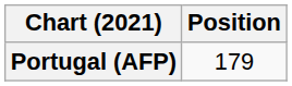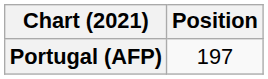 <table class="wikitable plainrowheaders" style="text-align:center">
 <tr>
 <th scope="col">Chart (2021)</th>
 <th scope="col">Position</th>
 </tr>
 <tr>
 <th scope="row">Portugal (AFP)</th>
-<td>179</td>
+<td>197</td>
 </tr>
 </table>
